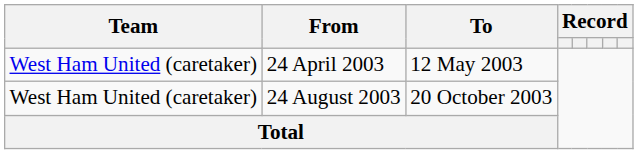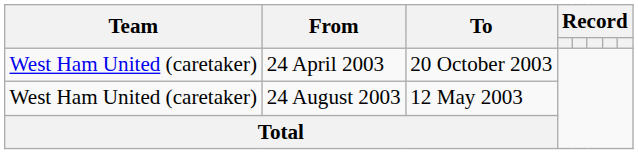 <table class=wikitable style="text-align: center">
 <tr>
 <th rowspan=2>Team</th>
 <th rowspan=2>From</th>
 <th rowspan=2>To</th>
 <th colspan=5>Record</th>
 </tr>
 <tr>
 <th></th>
 <th></th>
 <th></th>
 <th></th>
 <th></th>
 </tr>
 <tr>
 <td align=left><a href='#'>West Ham United</a> (caretaker)</td>
 <td align=left>24 April 2003</td>
-<td align=left>12 May 2003<br></td>
+<td align=left>20 October 2003<br></td>
 </tr>
 <tr>
 <td align=left>West Ham United (caretaker)</td>
 <td align=left>24 August 2003</td>
-<td align=left>20 October 2003<br></td>
+<td align=left>12 May 2003<br></td>
 </tr>
 <tr>
 <th colspan=3>Total<br></th>
 </tr>
 </table>
